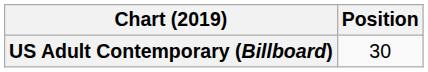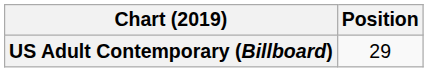 <table class="wikitable plainrowheaders" style="text-align:center">
 <tr>
 <th scope="col">Chart (2019)</th>
 <th scope="col">Position</th>
 </tr>
 <tr>
 <th scope="row">US Adult Contemporary (<em>Billboard</em>)</th>
-<td>30</td>
+<td>29</td>
 </tr>
 </table>
